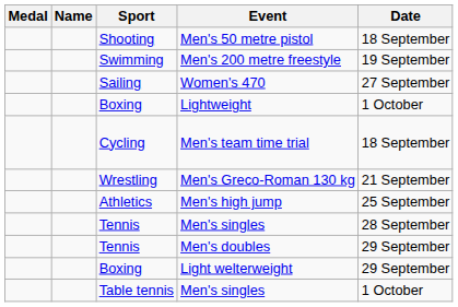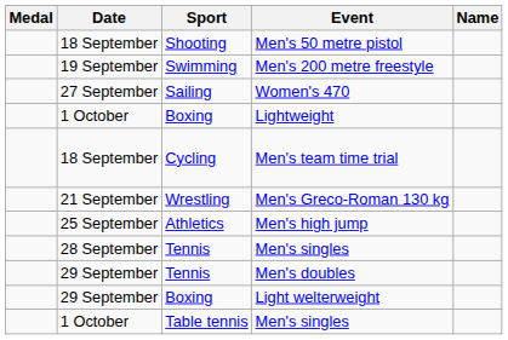 <table class="wikitable sortable" style="font-size:90%">
 <tr>
 <th>Medal</th>
-<th>Name</th>
+<th>Date</th>
 <th>Sport</th>
 <th>Event</th>
-<th>Date</th>
+<th>Name</th>
 </tr>
 <tr>
 <td></td>
-<td></td>
+<td>18 September</td>
 <td><a href='#'>Shooting</a></td>
 <td><a href='#'>Men's 50 metre pistol</a></td>
-<td>18 September</td>
+<td></td>
 </tr>
 <tr>
 <td></td>
-<td></td>
+<td>19 September</td>
 <td><a href='#'>Swimming</a></td>
 <td><a href='#'>Men's 200 metre freestyle</a></td>
-<td>19 September</td>
+<td></td>
 </tr>
 <tr>
 <td></td>
-<td><br></td>
+<td>27 September</td>
 <td><a href='#'>Sailing</a></td>
 <td><a href='#'>Women's 470</a></td>
-<td>27 September</td>
+<td><br></td>
 </tr>
 <tr>
 <td></td>
-<td></td>
+<td>1 October</td>
 <td><a href='#'>Boxing</a></td>
 <td><a href='#'>Lightweight</a></td>
-<td>1 October</td>
+<td></td>
 </tr>
 <tr>
 <td></td>
-<td><br><br><br></td>
+<td>18 September</td>
 <td><a href='#'>Cycling</a></td>
 <td><a href='#'>Men's team time trial</a></td>
-<td>18 September</td>
+<td><br><br><br></td>
 </tr>
 <tr>
 <td></td>
-<td></td>
+<td>21 September</td>
 <td><a href='#'>Wrestling</a></td>
 <td><a href='#'>Men's Greco-Roman 130 kg</a></td>
-<td>21 September</td>
+<td></td>
 </tr>
 <tr>
 <td></td>
-<td></td>
+<td>25 September</td>
 <td><a href='#'>Athletics</a></td>
 <td><a href='#'>Men's high jump</a></td>
-<td>25 September</td>
+<td></td>
 </tr>
 <tr>
 <td></td>
-<td></td>
+<td>28 September</td>
 <td><a href='#'>Tennis</a></td>
 <td><a href='#'>Men's singles</a></td>
-<td>28 September</td>
+<td></td>
 </tr>
 <tr>
 <td></td>
-<td><br></td>
+<td>29 September</td>
 <td><a href='#'>Tennis</a></td>
 <td><a href='#'>Men's doubles</a></td>
-<td>29 September</td>
+<td><br></td>
 </tr>
 <tr>
 <td></td>
-<td></td>
+<td>29 September</td>
 <td><a href='#'>Boxing</a></td>
 <td><a href='#'>Light welterweight</a></td>
-<td>29 September</td>
+<td></td>
 </tr>
 <tr>
 <td></td>
-<td></td>
+<td>1 October</td>
 <td><a href='#'>Table tennis</a></td>
 <td><a href='#'>Men's singles</a></td>
-<td>1 October</td>
+<td></td>
 </tr>
 </table>
